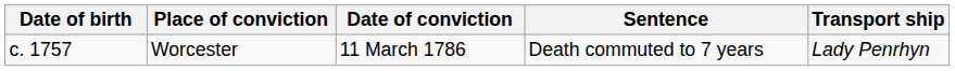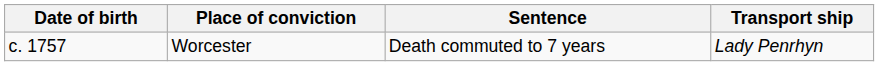 <table class="wikitable sortable plainrowheaders" style="width=1024px;">
 <tr>
 <th style="width: 15%;">Date of birth</th>
 <th style="width: 20%;">Place of conviction</th>
-<th style="width: 20%;">Date of conviction</th>
 <th style="width: 30%;">Sentence</th>
 <th style="width: 15%;">Transport ship</th>
 </tr>
 <tr>
 <td>c. 1757</td>
 <td>Worcester</td>
-<td>11 March 1786</td>
 <td>Death commuted to 7 years</td>
 <td><em>Lady Penrhyn</em></td>
 </tr>
 </table>
